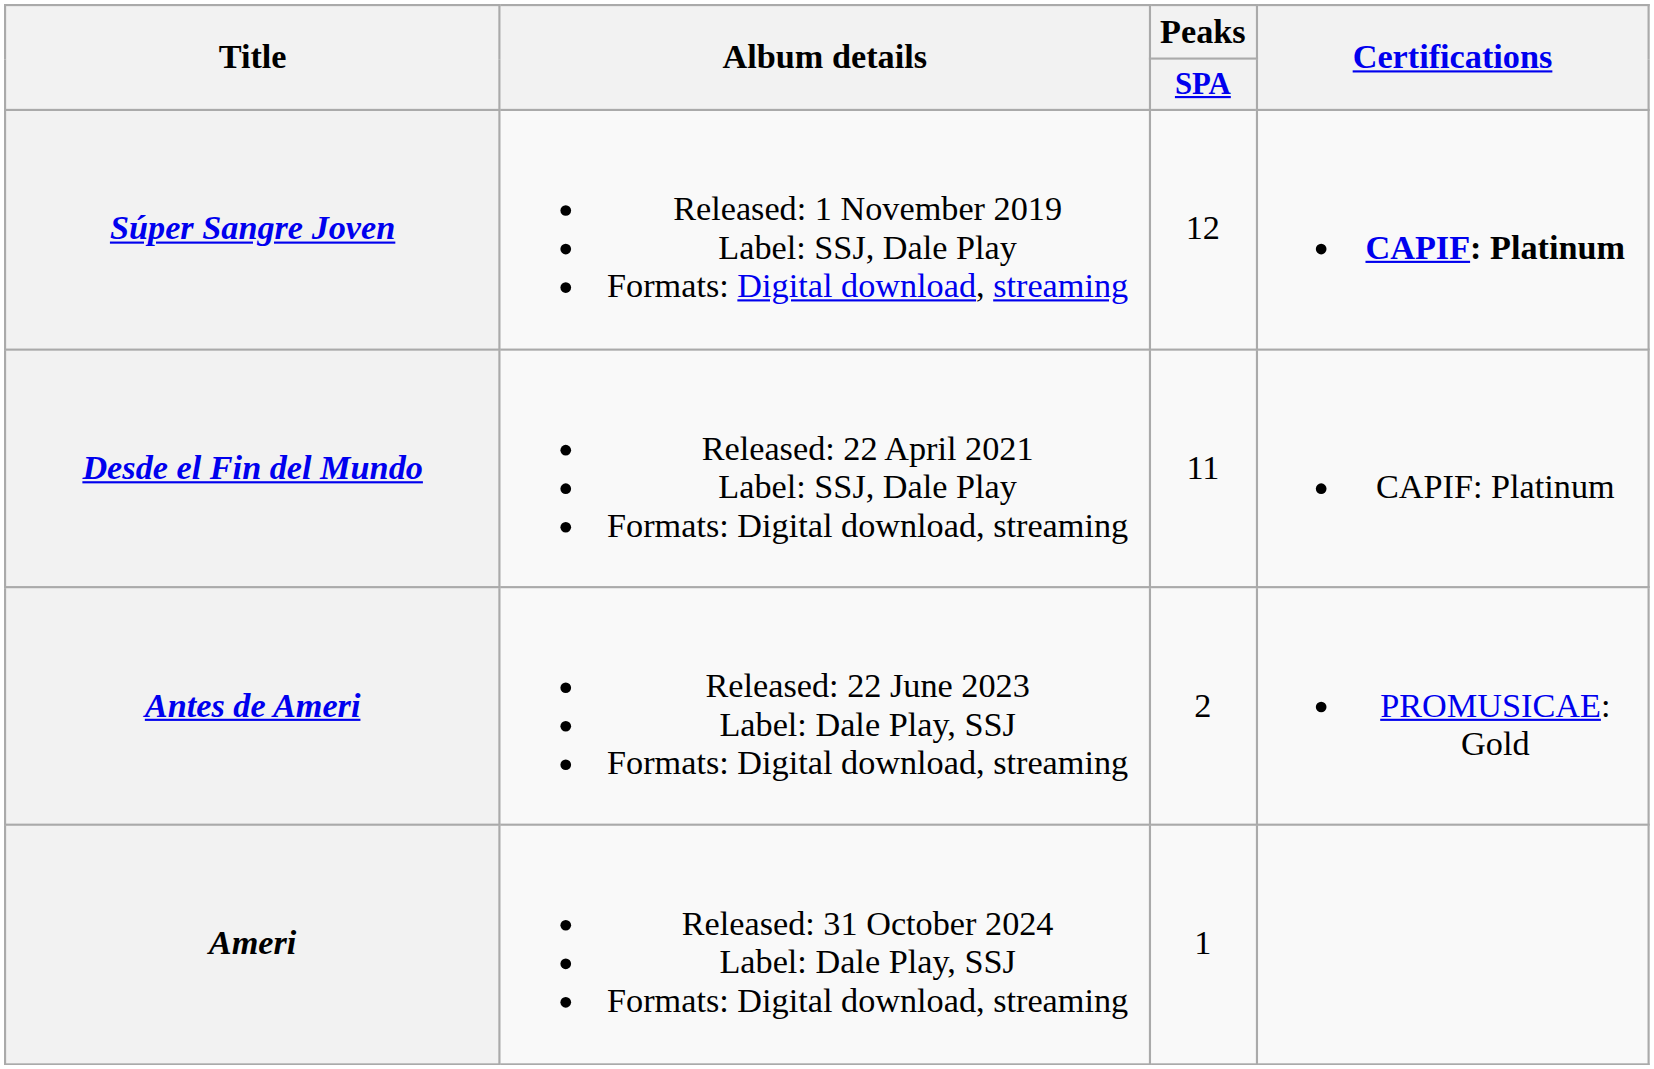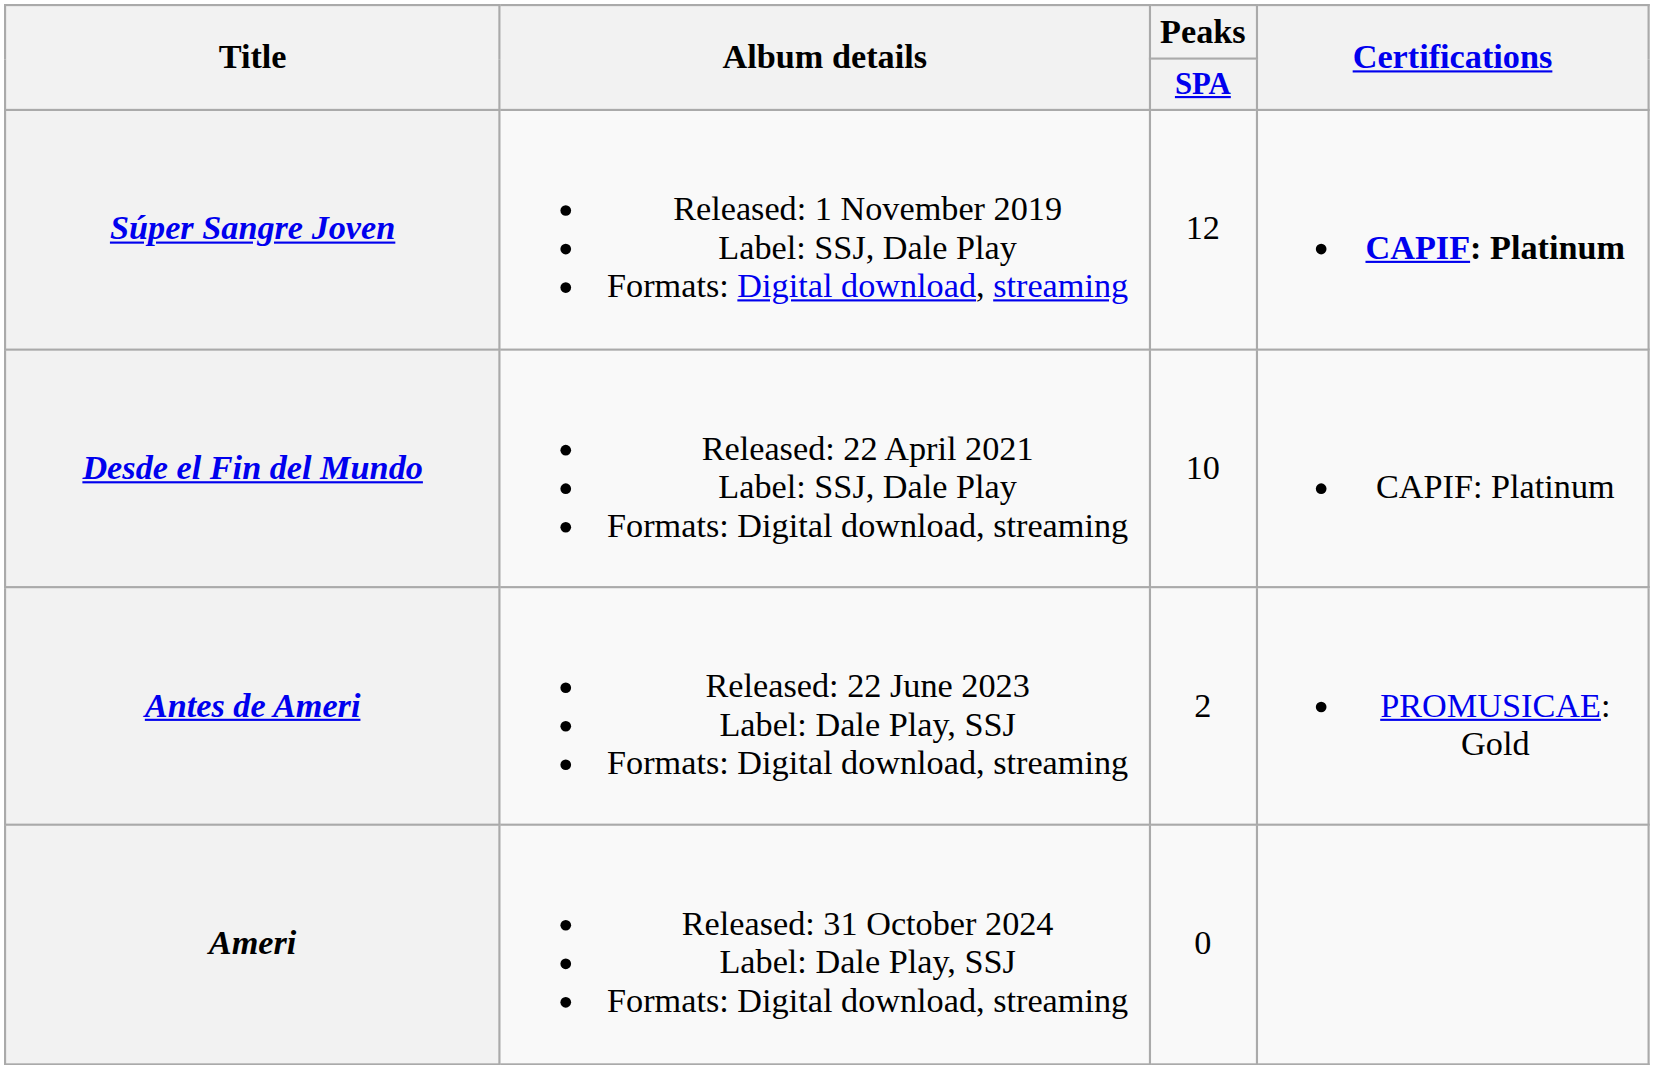 <table class="wikitable plainrowheaders" style="text-align:center;">
 <tr>
 <th scope="col" rowspan="2" style="width:14em;">Title</th>
 <th scope="col" rowspan="2" style="width:18.5em;">Album details</th>
 <th scope="col" colspan="1">Peaks</th>
 <th scope="col" rowspan="2" style="width:11em;"><a href='#'>Certifications</a></th>
 </tr>
 <tr>
 <th scope="col" style="width:3em;font-size:90%;"><a href='#'>SPA</a><br></th>
 </tr>
 <tr>
 <th scope="row"><em><a href='#'>Súper Sangre Joven</a></em></th>
 <td><br><ul><li>Released: 1 November 2019</li><li>Label: SSJ, Dale Play</li><li>Formats: <a href='#'>Digital download</a>, <a href='#'>streaming</a></li></ul></td>
 <td>12</td>
 <td><strong><br><ul><li><a href='#'>CAPIF</a>: Platinum</li></ul></strong></td>
 </tr>
 <tr>
 <th scope="row"><em><a href='#'>Desde el Fin del Mundo</a></em></th>
 <td><br><ul><li>Released: 22 April 2021</li><li>Label: SSJ, Dale Play</li><li>Formats: Digital download, streaming</li></ul></td>
-<td>11</td>
+<td>10</td>
 <td><br><ul><li>CAPIF: Platinum</li></ul></td>
 </tr>
 <tr>
 <th scope="row"><em><a href='#'>Antes de Ameri</a></em></th>
 <td><br><ul><li>Released: 22 June 2023</li><li>Label: Dale Play, SSJ</li><li>Formats: Digital download, streaming</li></ul></td>
 <td>2</td>
 <td><br><ul><li><a href='#'>PROMUSICAE</a>: Gold</li></ul></td>
 </tr>
 <tr>
 <th scope="row"><em>Ameri</em></th>
 <td><br><ul><li>Released: 31 October 2024</li><li>Label: Dale Play, SSJ</li><li>Formats: Digital download, streaming</li></ul></td>
-<td>1</td>
+<td>0</td>
 <td></td>
 </tr>
 </table>
